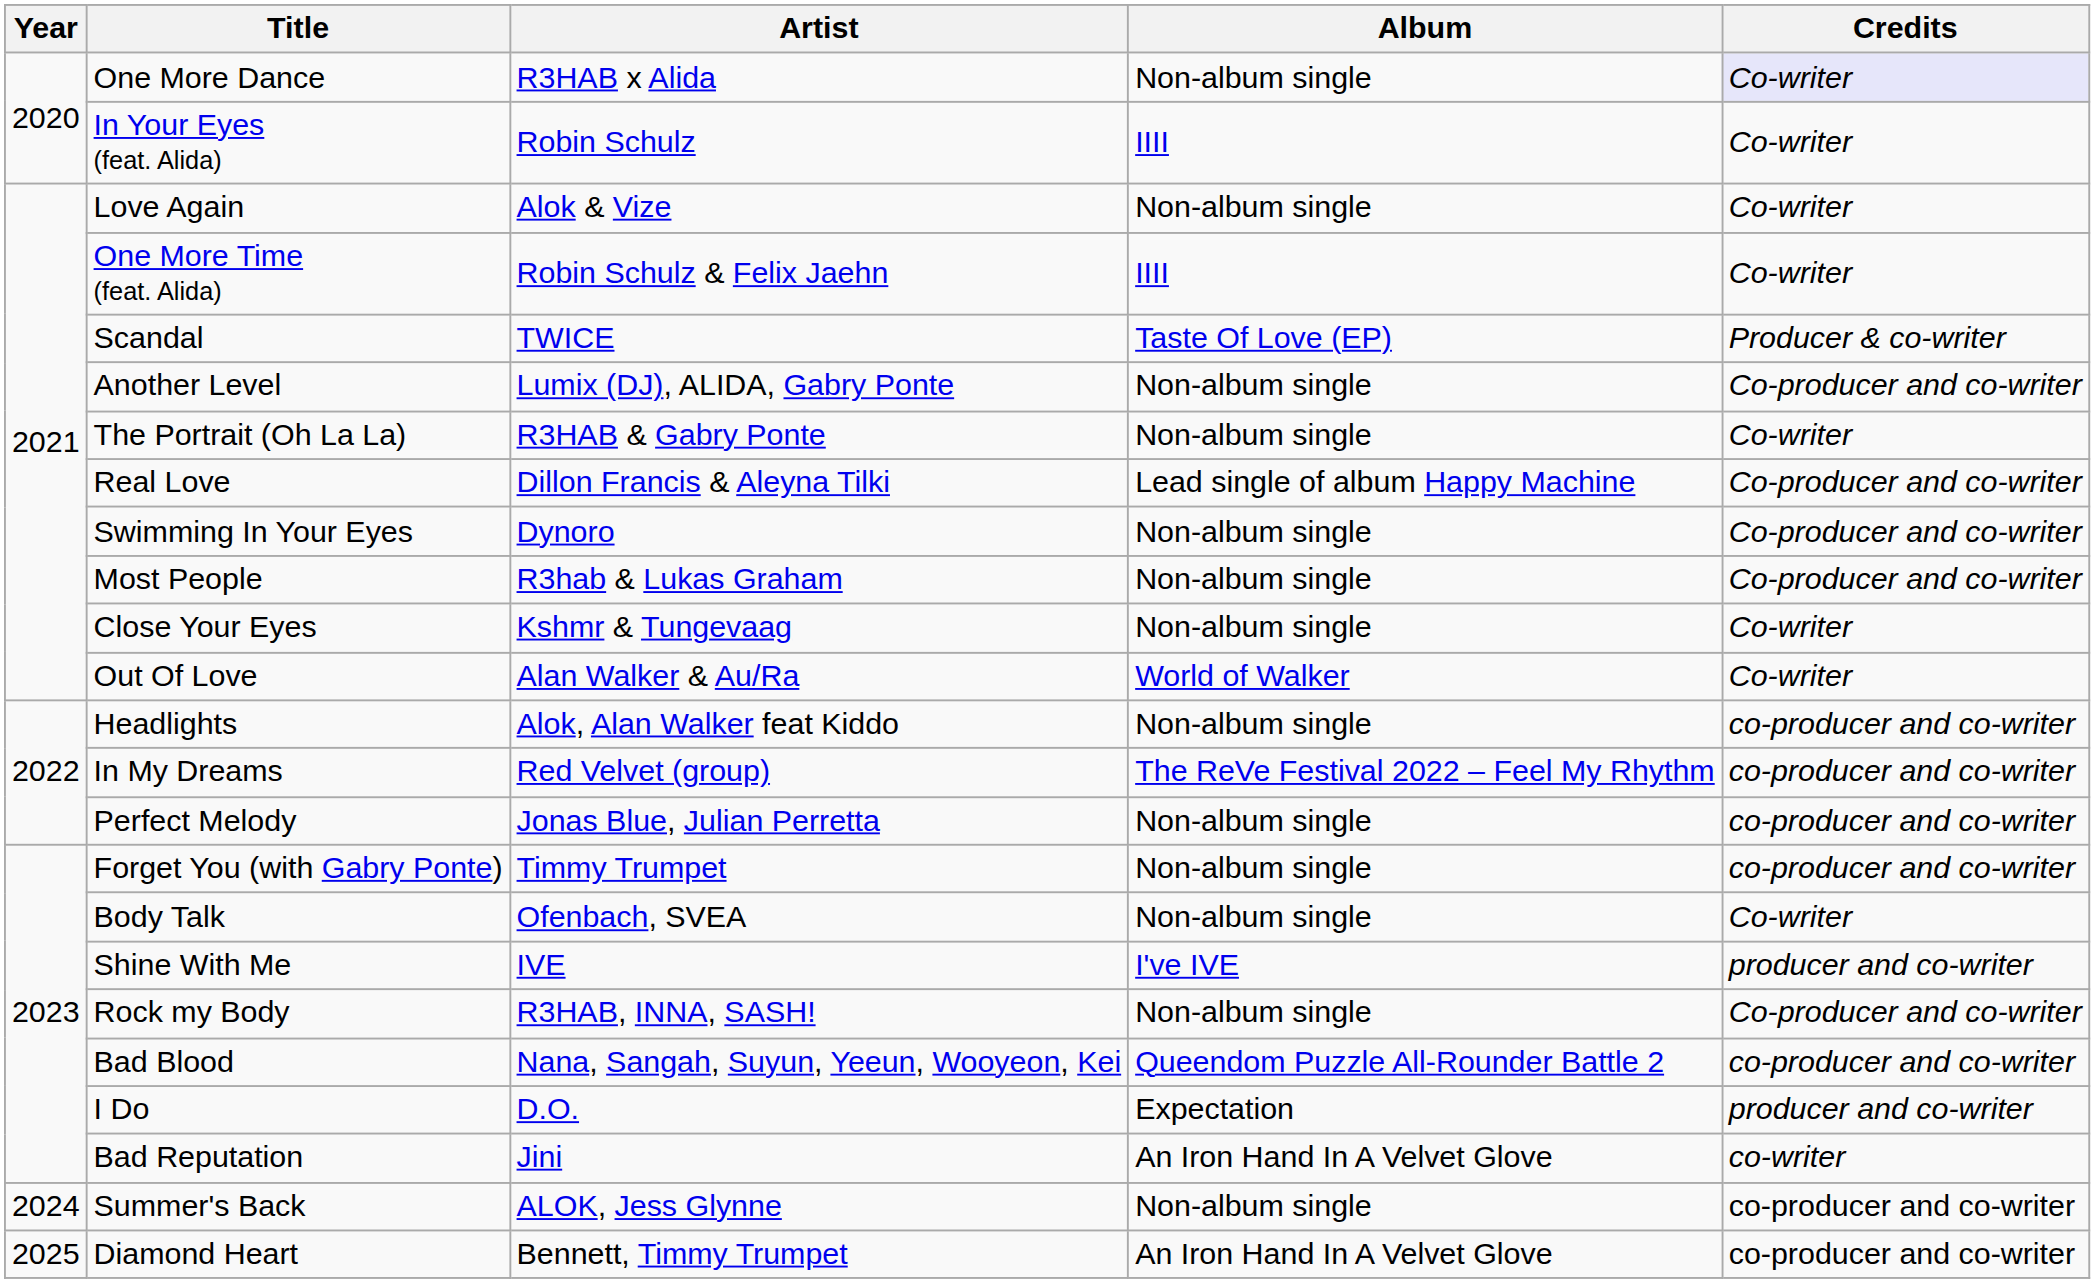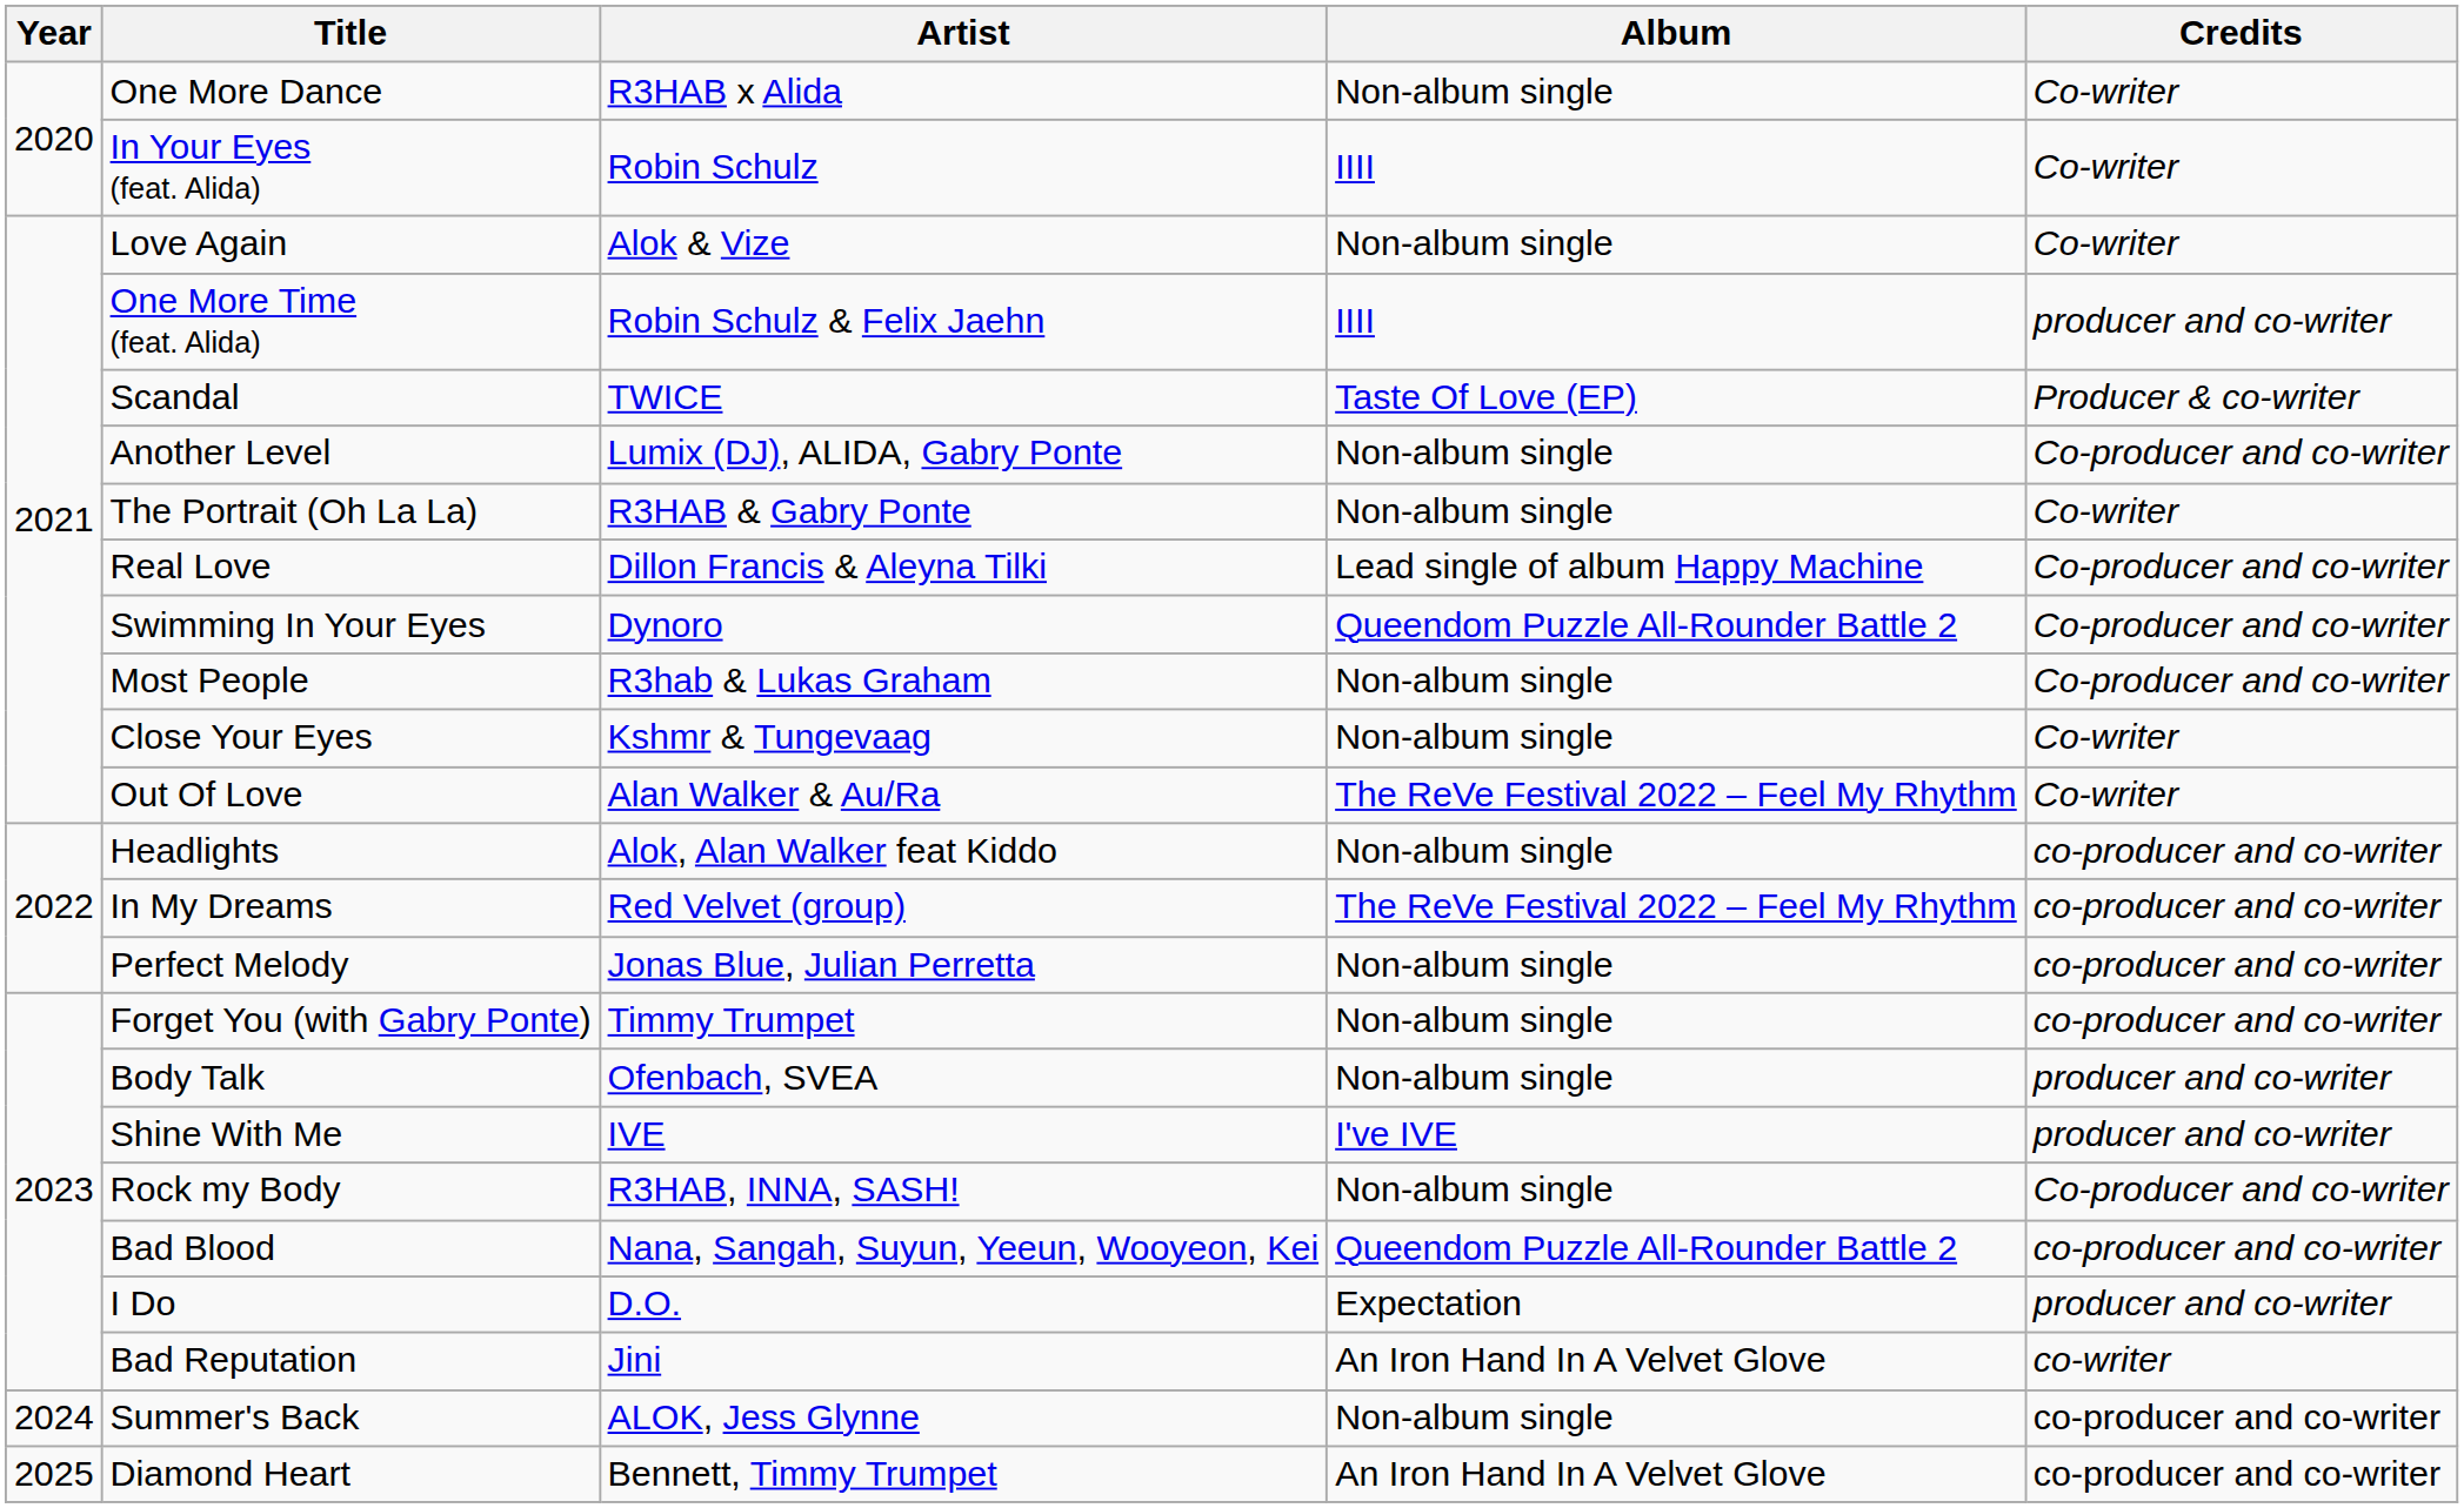 <table class="wikitable">
 <tr>
 <th>Year</th>
 <th>Title</th>
 <th>Artist</th>
 <th>Album</th>
 <th>Credits</th>
 </tr>
 <tr>
 <td rowspan="2">2020</td>
 <td>One More Dance</td>
 <td><a href='#'>R3HAB</a> x <a href='#'>Alida</a></td>
 <td>Non-album single</td>
-<td style="background: lavender;"><em>Co-writer</em></td>
+<td><em>Co-writer</em></td>
 </tr>
 <tr>
 <td><a href='#'>In Your Eyes</a><br><small>(feat. Alida)</small></td>
 <td><a href='#'>Robin Schulz</a></td>
 <td><a href='#'>IIII</a></td>
 <td><em>Co-writer</em></td>
 </tr>
 <tr>
 <td rowspan="10">2021</td>
 <td>Love Again</td>
 <td><a href='#'>Alok</a> & <a href='#'>Vize</a></td>
 <td>Non-album single</td>
 <td><em>Co-writer</em></td>
 </tr>
 <tr>
 <td><a href='#'>One More Time</a><br><small>(feat. Alida)</small></td>
 <td><a href='#'>Robin Schulz</a> & <a href='#'>Felix Jaehn</a></td>
 <td><a href='#'>IIII</a></td>
-<td><em>Co-writer</em></td>
+<td><em>producer and co-writer</em></td>
 </tr>
 <tr>
 <td>Scandal</td>
 <td><a href='#'>TWICE</a></td>
 <td><a href='#'>Taste Of Love (EP)</a></td>
 <td><em>Producer & co-writer</em></td>
 </tr>
 <tr>
 <td>Another Level</td>
 <td><a href='#'>Lumix (DJ)</a>, ALIDA, <a href='#'>Gabry Ponte</a></td>
 <td>Non-album single</td>
 <td><em>Co-producer and co-writer</em></td>
 </tr>
 <tr>
 <td>The Portrait (Oh La La)</td>
 <td><a href='#'>R3HAB</a> & <a href='#'>Gabry Ponte</a></td>
 <td>Non-album single</td>
 <td><em>Co-writer</em></td>
 </tr>
 <tr>
 <td>Real Love</td>
 <td><a href='#'>Dillon Francis</a> & <a href='#'>Aleyna Tilki</a></td>
 <td>Lead single of album <a href='#'>Happy Machine</a></td>
 <td><em>Co-producer and co-writer</em></td>
 </tr>
 <tr>
 <td>Swimming In Your Eyes</td>
 <td><a href='#'>Dynoro</a></td>
-<td>Non-album single</td>
+<td><a href='#'>Queendom Puzzle All-Rounder Battle 2</a></td>
 <td><em>Co-producer and co-writer</em></td>
 </tr>
 <tr>
 <td>Most People</td>
 <td><a href='#'>R3hab</a> & <a href='#'>Lukas Graham</a></td>
 <td>Non-album single</td>
 <td><em>Co-producer and co-writer</em></td>
 </tr>
 <tr>
 <td>Close Your Eyes</td>
 <td><a href='#'>Kshmr</a> & <a href='#'>Tungevaag</a></td>
 <td>Non-album single</td>
 <td><em>Co-writer</em></td>
 </tr>
 <tr>
 <td>Out Of Love</td>
 <td><a href='#'>Alan Walker</a> & <a href='#'>Au/Ra</a></td>
-<td><a href='#'>World of Walker</a></td>
+<td><a href='#'>The ReVe Festival 2022 – Feel My Rhythm</a></td>
 <td><em>Co-writer</em></td>
 </tr>
 <tr>
 <td rowspan="3">2022</td>
 <td>Headlights</td>
 <td><a href='#'>Alok</a>, <a href='#'>Alan Walker</a> feat Kiddo</td>
 <td>Non-album single</td>
 <td><em>co-producer and co-writer</em></td>
 </tr>
 <tr>
 <td>In My Dreams</td>
 <td><a href='#'>Red Velvet (group)</a></td>
 <td><a href='#'>The ReVe Festival 2022 – Feel My Rhythm</a></td>
 <td><em>co-producer and co-writer</em></td>
 </tr>
 <tr>
 <td>Perfect Melody</td>
 <td><a href='#'>Jonas Blue</a>, <a href='#'>Julian Perretta</a></td>
 <td>Non-album single</td>
 <td><em>co-producer and co-writer</em></td>
 </tr>
 <tr>
 <td rowspan="7">2023</td>
 <td>Forget You (with <a href='#'>Gabry Ponte</a>)</td>
 <td><a href='#'>Timmy Trumpet</a></td>
 <td>Non-album single</td>
 <td><em>co-producer and co-writer</em></td>
 </tr>
 <tr>
 <td>Body Talk</td>
 <td><a href='#'>Ofenbach</a>, SVEA</td>
 <td>Non-album single</td>
-<td><em>Co-writer</em></td>
+<td><em>producer and co-writer</em></td>
 </tr>
 <tr>
 <td>Shine With Me</td>
 <td><a href='#'>IVE</a></td>
 <td><a href='#'>I've IVE</a></td>
 <td><em>producer and co-writer</em></td>
 </tr>
 <tr>
 <td>Rock my Body</td>
 <td><a href='#'>R3HAB</a>, <a href='#'>INNA</a>, <a href='#'>SASH!</a></td>
 <td>Non-album single</td>
 <td><em>Co-producer and co-writer</em></td>
 </tr>
 <tr>
 <td>Bad Blood</td>
 <td><a href='#'>Nana</a>, <a href='#'>Sangah</a>, <a href='#'>Suyun</a>, <a href='#'>Yeeun</a>, <a href='#'>Wooyeon</a>, <a href='#'>Kei</a></td>
 <td><a href='#'>Queendom Puzzle All-Rounder Battle 2</a></td>
 <td><em>co-producer and co-writer</em></td>
 </tr>
 <tr>
 <td>I Do</td>
 <td><a href='#'>D.O.</a></td>
 <td>Expectation</td>
 <td><em>producer and co-writer</em></td>
 </tr>
 <tr>
 <td>Bad Reputation</td>
 <td><a href='#'>Jini</a></td>
 <td>An Iron Hand In A Velvet Glove</td>
 <td><em>co-writer</em></td>
 </tr>
 <tr>
 <td>2024</td>
 <td>Summer's Back</td>
 <td><a href='#'>ALOK</a>, <a href='#'>Jess Glynne</a></td>
 <td>Non-album single</td>
 <td>co-producer and co-writer</td>
 </tr>
 <tr>
 <td>2025</td>
 <td>Diamond Heart</td>
 <td>Bennett, <a href='#'>Timmy Trumpet</a></td>
 <td>An Iron Hand In A Velvet Glove</td>
 <td>co-producer and co-writer</td>
 </tr>
 </table>
